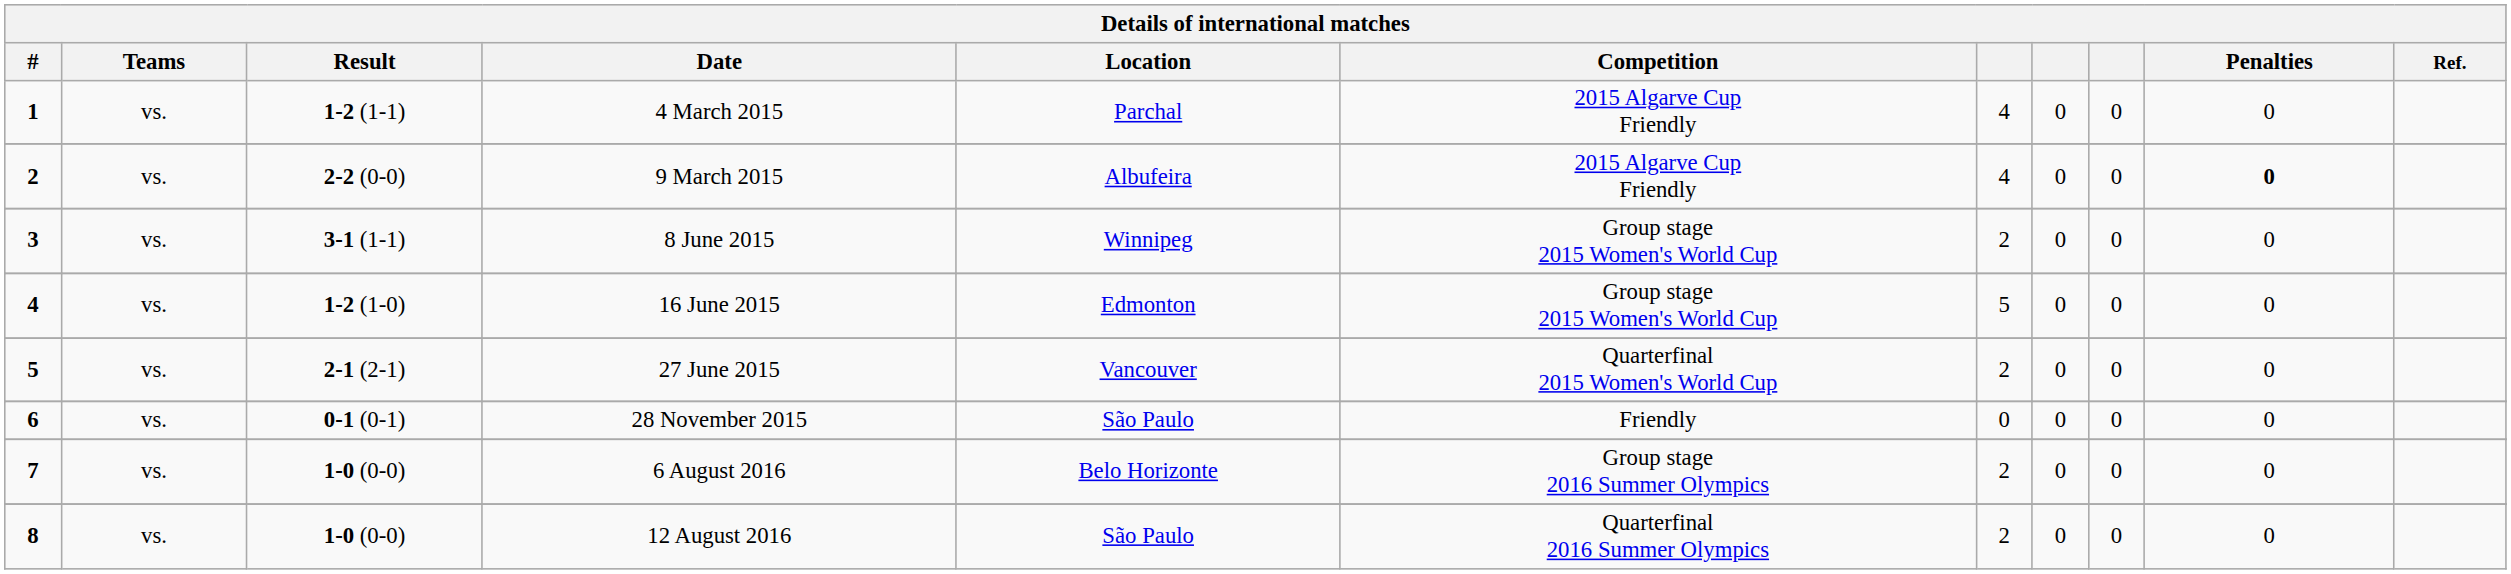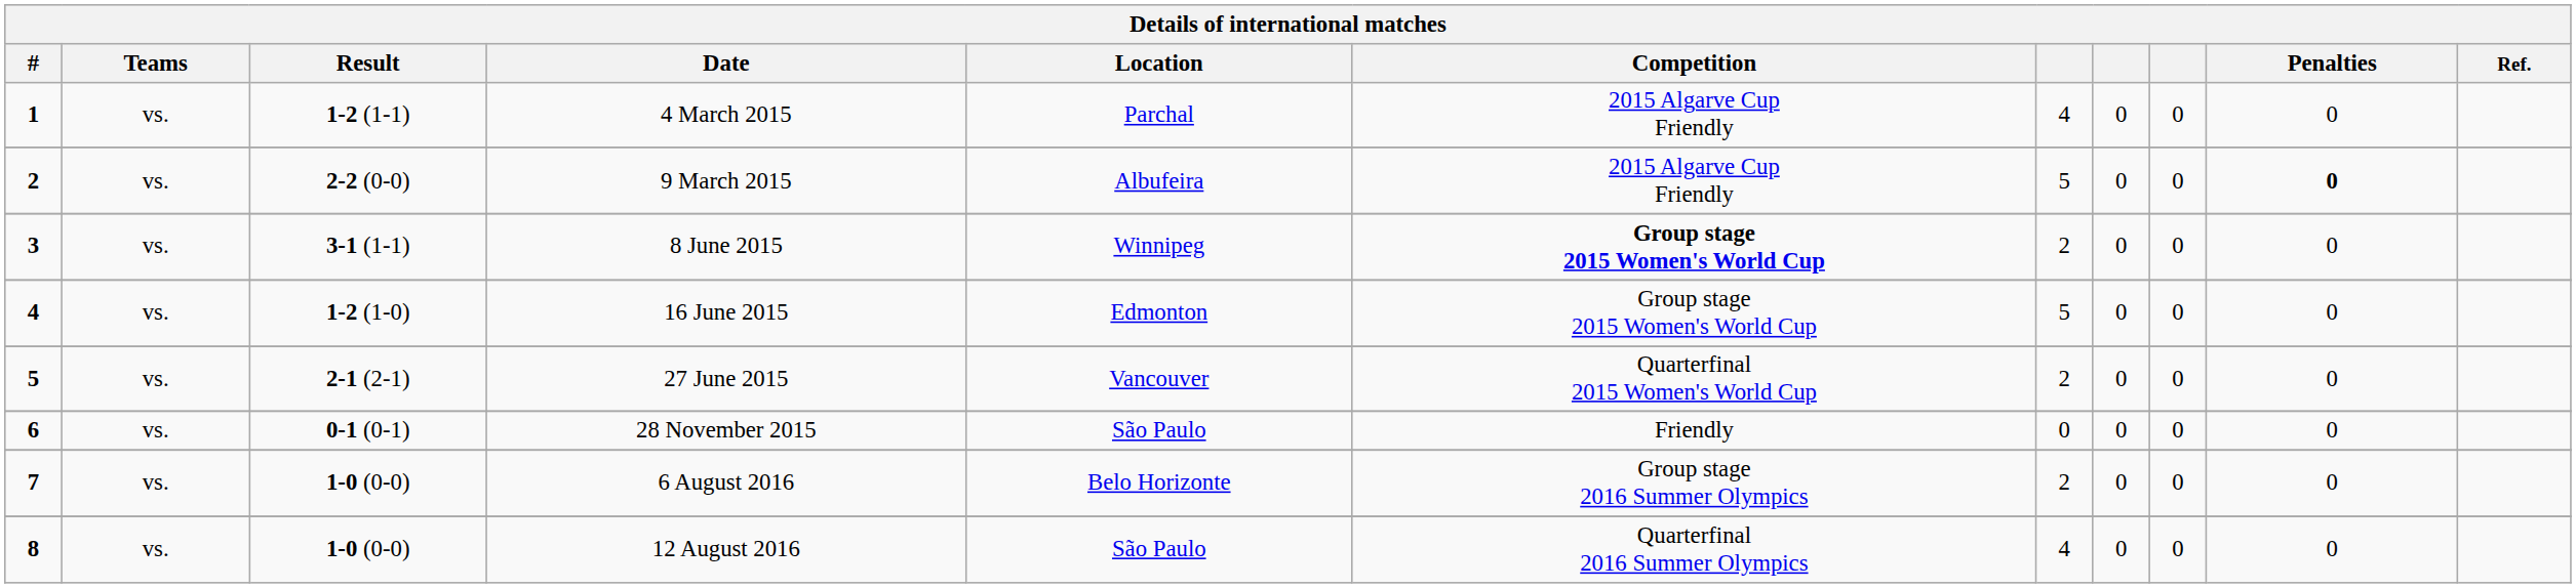 <table class="wikitable collapsible collapsed" style="font-size: 90%; width:100%;">
 <tr>
 <th colspan="11">Details of international matches</th>
 </tr>
 <tr>
 <th>#</th>
 <th>Teams</th>
 <th>Result</th>
 <th>Date</th>
 <th>Location</th>
 <th>Competition</th>
 <th></th>
 <th></th>
 <th></th>
 <th>Penalties</th>
 <th><small>Ref.</small></th>
 </tr>
 <tr align=center>
 <td><strong>1</strong></td>
 <td> vs. </td>
 <td><strong>1-2</strong> (1-1)</td>
 <td>4 March 2015</td>
 <td><a href='#'>Parchal</a><br></td>
 <td><a href='#'>2015 Algarve Cup</a><br>Friendly</td>
 <td>4</td>
 <td>0</td>
 <td>0</td>
 <td>0</td>
 <td></td>
 </tr>
 <tr>
 </tr>
 <tr align=center>
 <td><strong>2</strong></td>
 <td> vs. </td>
 <td><strong>2-2</strong> (0-0)</td>
 <td>9 March 2015</td>
 <td><a href='#'>Albufeira</a><br></td>
 <td><a href='#'>2015 Algarve Cup</a><br>Friendly</td>
-<td>4</td>
+<td>5</td>
 <td>0</td>
 <td>0</td>
 <td><strong>0</strong></td>
 <td></td>
 </tr>
 <tr>
 </tr>
 <tr align=center>
 <td><strong>3</strong></td>
 <td> vs. </td>
 <td><strong>3-1</strong> (1-1)</td>
 <td>8 June 2015</td>
 <td><a href='#'>Winnipeg</a><br></td>
-<td>Group stage<br><a href='#'>2015 Women's World Cup</a></td>
+<td><strong>Group stage<br><a href='#'>2015 Women's World Cup</a></strong></td>
 <td>2</td>
 <td>0</td>
 <td>0</td>
 <td>0</td>
 <td></td>
 </tr>
 <tr>
 </tr>
 <tr align=center>
 <td><strong>4</strong></td>
 <td> vs. </td>
 <td><strong>1-2</strong> (1-0)</td>
 <td>16 June 2015</td>
 <td><a href='#'>Edmonton</a><br></td>
 <td>Group stage<br><a href='#'>2015 Women's World Cup</a></td>
 <td>5</td>
 <td>0</td>
 <td>0</td>
 <td>0</td>
 <td></td>
 </tr>
 <tr>
 </tr>
 <tr align=center>
 <td><strong>5</strong></td>
 <td> vs. </td>
 <td><strong>2-1</strong> (2-1)</td>
 <td>27 June 2015</td>
 <td><a href='#'>Vancouver</a><br></td>
 <td>Quarterfinal<br><a href='#'>2015 Women's World Cup</a></td>
 <td>2</td>
 <td>0</td>
 <td>0</td>
 <td>0</td>
 <td></td>
 </tr>
 <tr>
 </tr>
 <tr align=center>
 <td><strong>6</strong></td>
 <td> vs. </td>
 <td><strong>0-1</strong> (0-1)</td>
 <td>28 November 2015</td>
 <td><a href='#'>São Paulo</a><br></td>
 <td>Friendly</td>
 <td>0</td>
 <td>0</td>
 <td>0</td>
 <td>0</td>
 <td></td>
 </tr>
 <tr>
 </tr>
 <tr align=center>
 <td><strong>7</strong></td>
 <td> vs. </td>
 <td><strong>1-0</strong> (0-0)</td>
 <td>6 August 2016</td>
 <td><a href='#'>Belo Horizonte</a><br></td>
 <td>Group stage<br><a href='#'>2016 Summer Olympics</a></td>
 <td>2</td>
 <td>0</td>
 <td>0</td>
 <td>0</td>
 <td></td>
 </tr>
 <tr>
 </tr>
 <tr align=center>
 <td><strong>8</strong></td>
 <td> vs. </td>
 <td><strong>1-0</strong> (0-0)</td>
 <td>12 August 2016</td>
 <td><a href='#'>São Paulo</a><br></td>
 <td>Quarterfinal<br><a href='#'>2016 Summer Olympics</a></td>
-<td>2</td>
+<td>4</td>
 <td>0</td>
 <td>0</td>
 <td>0</td>
 <td></td>
 </tr>
 </table>
